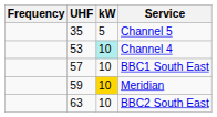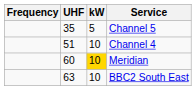 <table class="wikitable sortable">
 <tr>
 <th>Frequency</th>
 <th>UHF</th>
 <th>kW</th>
 <th>Service</th>
 </tr>
 <tr>
 <td></td>
 <td>35</td>
 <td>5</td>
 <td><a href='#'>Channel 5</a></td>
 </tr>
 <tr>
 <td></td>
-<td>53</td>
-<td style="background: paleturquoise;">10</td>
+<td>51</td>
+<td>10</td>
 <td><a href='#'>Channel 4</a></td>
 </tr>
 <tr>
 <td></td>
-<td>57</td>
-<td>10</td>
-<td><a href='#'>BBC1 South East</a></td>
-</tr>
-<tr>
-<td></td>
-<td>59</td>
+<td>60</td>
 <td style="background: gold;">10</td>
 <td><a href='#'>Meridian</a></td>
 </tr>
 <tr>
 <td></td>
 <td>63</td>
 <td>10</td>
 <td><a href='#'>BBC2 South East</a></td>
 </tr>
 </table>
